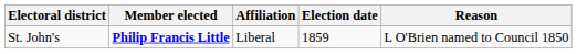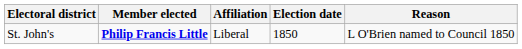 <table class="wikitable sortable">
 <tr>
 <th>Electoral district</th>
 <th>Member elected</th>
 <th>Affiliation</th>
 <th>Election date</th>
 <th>Reason</th>
 </tr>
 <tr>
 <td>St. John's</td>
 <td><strong><a href='#'>Philip Francis Little</a></strong></td>
 <td>Liberal</td>
-<td>1859</td>
+<td>1850</td>
 <td>L O'Brien named to Council 1850</td>
 </tr>
 </table>
